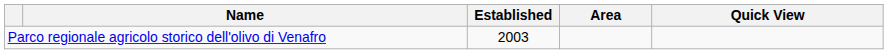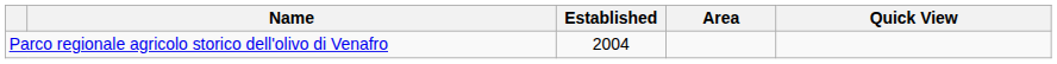 <table class="wikitable sortable" border="1" width="80%">
 <tr>
 <th style="width:2%" class="unsortable"></th>
 <th style="width:48%">Name</th>
 <th style="width:10%">Established</th>
 <th style="width:10%">Area</th>
 <th style="width:25%" class="unsortable">Quick View</th>
 </tr>
 <tr>
 <td colspan="2"><a href='#'>Parco regionale agricolo storico dell'olivo di Venafro</a></td>
-<td align="center">2003</td>
+<td align="center">2004</td>
 <td align="center"></td>
 <td></td>
 </tr>
 </table>
